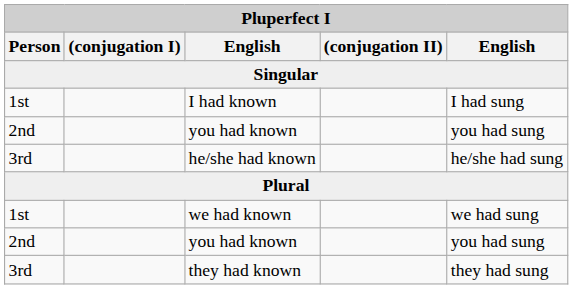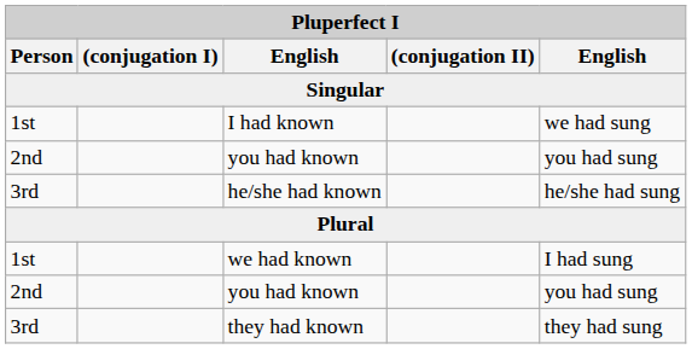 <table class="wikitable">
 <tr>
 <th colspan="5" style="background:#cfcfcf;">Pluperfect I</th>
 </tr>
 <tr style="background:#dfdfdf;" |>
 <th>Person</th>
 <th> (conjugation I)</th>
 <th>English</th>
 <th> (conjugation II)</th>
 <th>English</th>
 </tr>
 <tr>
 <th colspan="5" style="background:#efefef">Singular</th>
 </tr>
 <tr>
 <td>1st</td>
 <td></td>
 <td>I had known</td>
 <td></td>
-<td>I had sung</td>
+<td>we had sung</td>
 </tr>
 <tr>
 <td>2nd</td>
 <td></td>
 <td>you had known</td>
 <td></td>
 <td>you had sung</td>
 </tr>
 <tr>
 <td>3rd</td>
 <td></td>
 <td>he/she had known</td>
 <td></td>
 <td>he/she had sung</td>
 </tr>
 <tr>
 <th colspan="5" style="background:#efefef">Plural</th>
 </tr>
 <tr>
 <td>1st</td>
 <td></td>
 <td>we had known</td>
 <td></td>
-<td>we had sung</td>
+<td>I had sung</td>
 </tr>
 <tr>
 <td>2nd</td>
 <td></td>
 <td>you had known</td>
 <td></td>
 <td>you had sung</td>
 </tr>
 <tr>
 <td>3rd</td>
 <td></td>
 <td>they had known</td>
 <td></td>
 <td>they had sung</td>
 </tr>
 </table>
